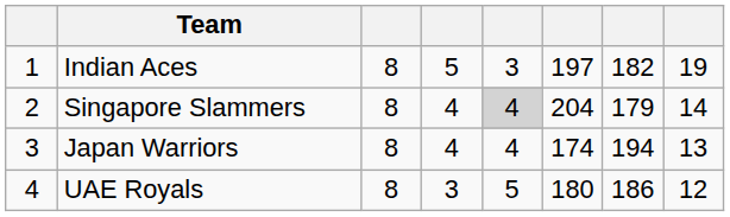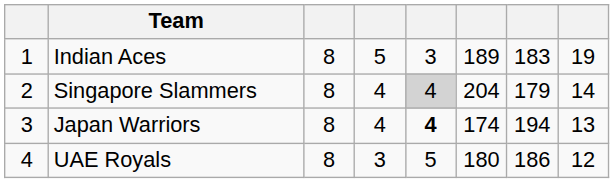 <table class="wikitable" style="text-align: center">
 <tr>
 <th style="width:25px"></th>
 <th style="width:180px">Team</th>
 <th style="width:30px"></th>
 <th style="width:30px"></th>
 <th style="width:30px"></th>
 <th style="width:30px"></th>
 <th style="width:30px"></th>
 <th style="width:30px"></th>
 </tr>
 <tr>
 <td>1</td>
 <td style="text-align: left"> Indian Aces</td>
 <td>8</td>
 <td>5</td>
 <td>3</td>
-<td>197</td>
-<td>182</td>
+<td>189</td>
+<td>183</td>
 <td>19</td>
 </tr>
 <tr>
 <td>2</td>
 <td style="text-align: left"> Singapore Slammers</td>
 <td>8</td>
 <td>4</td>
 <td style="background: lightgrey;">4</td>
 <td>204</td>
 <td>179</td>
 <td>14</td>
 </tr>
 <tr>
 <td>3</td>
 <td style="text-align: left"> Japan Warriors</td>
 <td>8</td>
 <td>4</td>
-<td>4</td>
+<td><strong>4</strong></td>
 <td>174</td>
 <td>194</td>
 <td>13</td>
 </tr>
 <tr>
 <td>4</td>
 <td style="text-align: left"> UAE Royals</td>
 <td>8</td>
 <td>3</td>
 <td>5</td>
 <td>180</td>
 <td>186</td>
 <td>12</td>
 </tr>
 </table>
